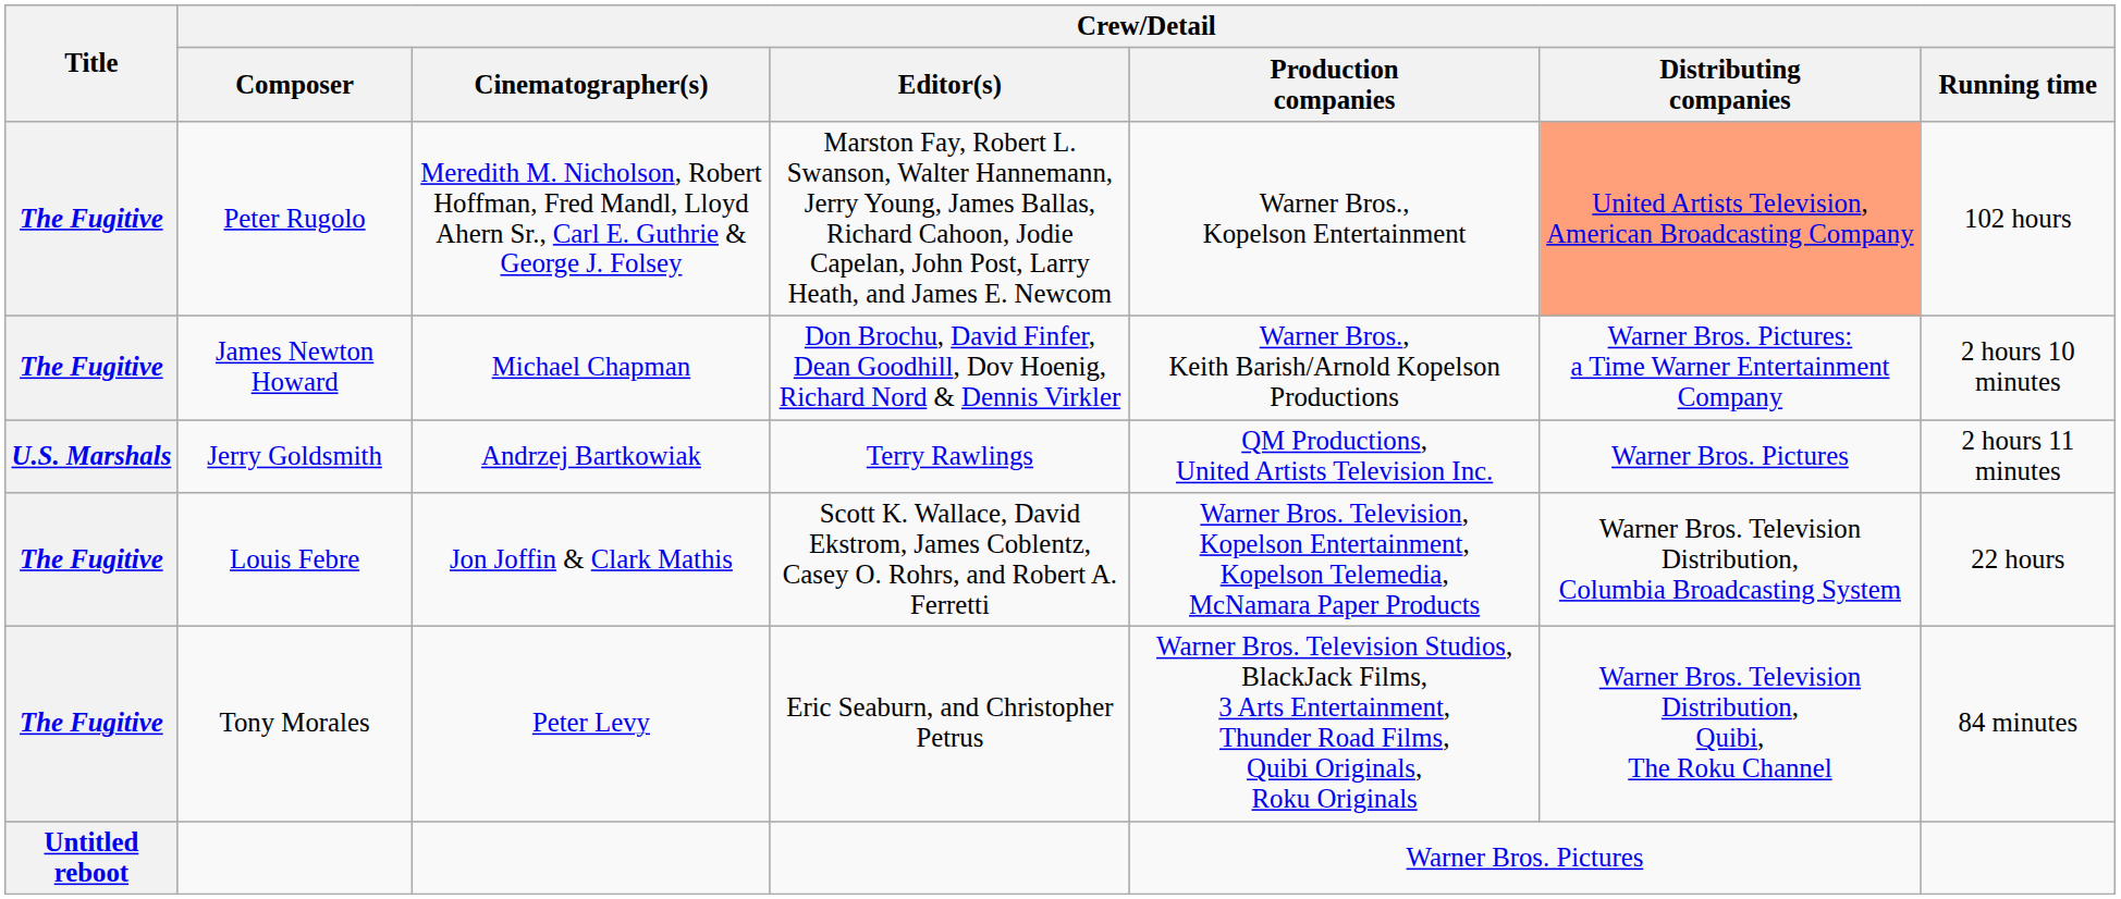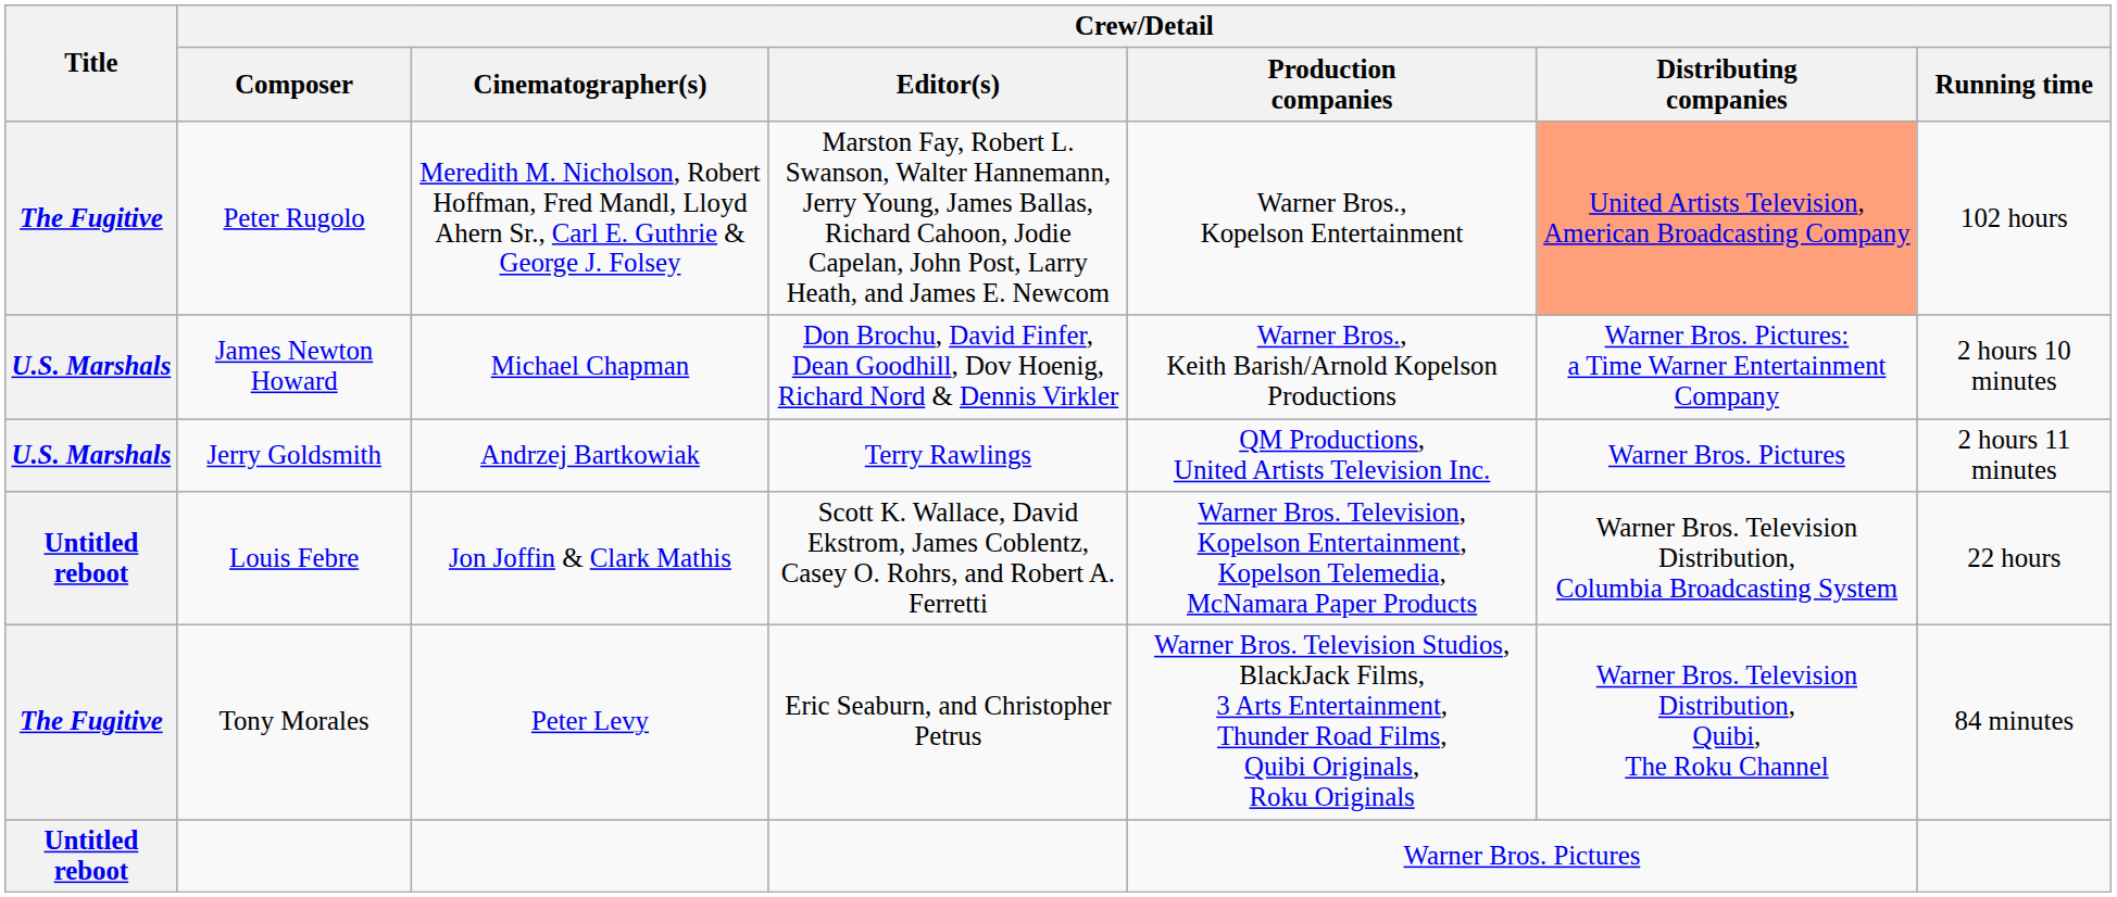 <table class="wikitable" style="text-align:center; width:99%;">
 <tr>
 <th rowspan="2">Title</th>
 <th colspan="7">Crew/Detail</th>
 </tr>
 <tr>
 <th style="text-align:center;">Composer</th>
 <th style="text-align:center; width:17%;">Cinematographer(s)</th>
 <th style="text-align:center; width:17%;">Editor(s)</th>
 <th style="text-align:center;">Production <br>companies</th>
 <th style="text-align:center;">Distributing <br>companies</th>
 <th style="text-align:center;">Running time</th>
 </tr>
 <tr>
 <th><em><a href='#'>The Fugitive</a></em><br></th>
 <td><a href='#'>Peter Rugolo</a></td>
 <td><a href='#'>Meredith M. Nicholson</a>, Robert Hoffman, Fred Mandl, Lloyd Ahern Sr., <a href='#'>Carl E. Guthrie</a> & <a href='#'>George J. Folsey</a></td>
 <td>Marston Fay, Robert L. Swanson, Walter Hannemann, Jerry Young, James Ballas, Richard Cahoon, Jodie Capelan, John Post, Larry Heath, and James E. Newcom</td>
 <td>Warner Bros., <br>Kopelson Entertainment</td>
 <td style="background: lightsalmon;"><a href='#'>United Artists Television</a>, <br><a href='#'>American Broadcasting Company</a></td>
 <td>102 hours<br></td>
 </tr>
 <tr>
-<th><em><a href='#'>The Fugitive</a></em></th>
+<th><em><a href='#'>U.S. Marshals</a></em></th>
 <td><a href='#'>James Newton Howard</a></td>
 <td><a href='#'>Michael Chapman</a></td>
 <td><a href='#'>Don Brochu</a>, <a href='#'>David Finfer</a>, <a href='#'>Dean Goodhill</a>, Dov Hoenig, <a href='#'>Richard Nord</a> & <a href='#'>Dennis Virkler</a></td>
 <td><a href='#'>Warner Bros.</a>, <br>Keith Barish/Arnold Kopelson Productions</td>
 <td><a href='#'>Warner Bros. Pictures: <br>a Time Warner Entertainment Company</a></td>
 <td>2 hours 10 minutes</td>
 </tr>
 <tr>
 <th><em><a href='#'>U.S. Marshals</a></em></th>
 <td><a href='#'>Jerry Goldsmith</a></td>
 <td><a href='#'>Andrzej Bartkowiak</a></td>
 <td><a href='#'>Terry Rawlings</a></td>
 <td><a href='#'>QM Productions</a>, <br><a href='#'>United Artists Television Inc.</a></td>
 <td><a href='#'>Warner Bros. Pictures</a></td>
 <td>2 hours 11 minutes</td>
 </tr>
 <tr>
-<th><em><a href='#'>The Fugitive</a></em><br></th>
+<th><a href='#'>Untitled reboot</a></th>
 <td><a href='#'>Louis Febre</a></td>
 <td><a href='#'>Jon Joffin</a> & <a href='#'>Clark Mathis</a></td>
 <td>Scott K. Wallace, David Ekstrom, James Coblentz, Casey O. Rohrs, and Robert A. Ferretti</td>
 <td><a href='#'>Warner Bros. Television</a>, <br><a href='#'>Kopelson Entertainment</a>, <br><a href='#'>Kopelson Telemedia</a>, <br><a href='#'>McNamara Paper Products</a></td>
 <td>Warner Bros. Television Distribution, <br><a href='#'>Columbia Broadcasting System</a></td>
 <td>22 hours<br></td>
 </tr>
 <tr>
 <th><em><a href='#'>The Fugitive</a></em><br></th>
 <td>Tony Morales</td>
 <td><a href='#'>Peter Levy</a></td>
 <td>Eric Seaburn, and Christopher Petrus</td>
 <td><a href='#'>Warner Bros. Television Studios</a>, <br>BlackJack Films, <br><a href='#'>3 Arts Entertainment</a>, <br><a href='#'>Thunder Road Films</a>, <br><a href='#'>Quibi Originals</a>, <br><a href='#'>Roku Originals</a></td>
 <td><a href='#'>Warner Bros. Television Distribution</a>, <br><a href='#'>Quibi</a>, <br><a href='#'>The Roku Channel</a></td>
 <td>84 minutes<br></td>
 </tr>
 <tr>
 <th><a href='#'>Untitled reboot</a></th>
 <td></td>
 <td></td>
 <td></td>
 <td colspan="2"><a href='#'>Warner Bros. Pictures</a></td>
 <td></td>
 </tr>
 <tr>
 </tr>
 </table>
